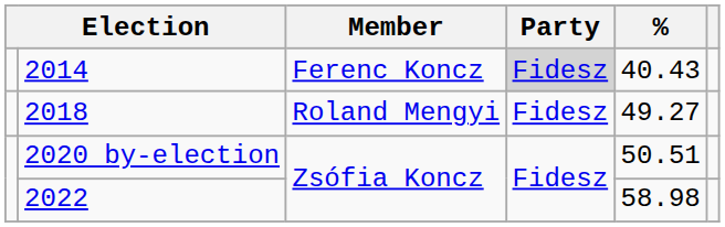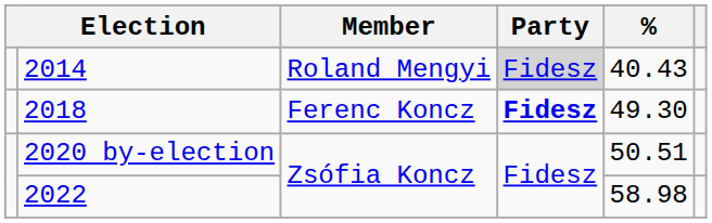 <table class=wikitable>
 <tr>
 <th colspan=2>Election</th>
 <th>Member</th>
 <th>Party</th>
 <th>%</th>
 <th></th>
 </tr>
 <tr>
 <td bgcolor=></td>
 <td><a href='#'>2014</a></td>
-<td><a href='#'>Ferenc Koncz</a></td>
+<td><a href='#'>Roland Mengyi</a></td>
 <td style="background: lightgrey;"><a href='#'>Fidesz</a></td>
 <td align=right>40.43</td>
 <td align=center></td>
 </tr>
 <tr>
 <td bgcolor=></td>
 <td><a href='#'>2018</a></td>
-<td><a href='#'>Roland Mengyi</a></td>
-<td><a href='#'>Fidesz</a></td>
-<td align=right>49.27</td>
+<td><a href='#'>Ferenc Koncz</a></td>
+<td><strong><a href='#'>Fidesz</a></strong></td>
+<td align=right>49.30</td>
 <td align=center></td>
 </tr>
 <tr>
 <td rowspan=2 bgcolor=></td>
 <td><a href='#'>2020 by-election</a></td>
 <td rowspan=2><a href='#'>Zsófia Koncz</a></td>
 <td rowspan=2><a href='#'>Fidesz</a></td>
 <td align=right>50.51</td>
 <td align=center></td>
 </tr>
 <tr>
 <td><a href='#'>2022</a></td>
 <td align=right>58.98</td>
 <td align=center></td>
 </tr>
 </table>
